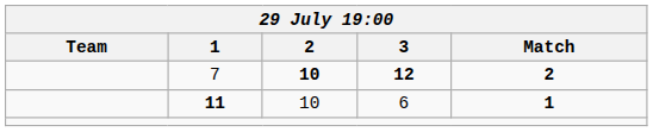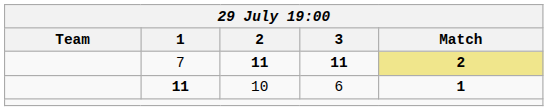 <table class=wikitable style="text-align:center; width: 55%">
 <tr>
 <th colspan=10><em>29 July 19:00</em></th>
 </tr>
 <tr>
 <th>Team</th>
 <th>1</th>
 <th>2</th>
 <th>3</th>
 <th>Match</th>
 </tr>
 <tr>
 <td align=left><strong><br></strong></td>
 <td>7</td>
-<td><strong>10</strong></td>
-<td><strong>12</strong></td>
-<td><strong>2</strong></td>
+<td><strong>11</strong></td>
+<td><strong>11</strong></td>
+<td style="background: khaki;"><strong>2</strong></td>
 </tr>
 <tr>
 <td align=left><br></td>
 <td><strong>11</strong></td>
 <td>10</td>
 <td>6</td>
 <td><strong>1</strong></td>
 </tr>
 <tr>
 <td colspan=10></td>
 </tr>
 </table>
